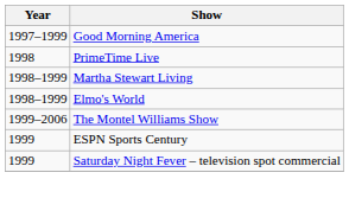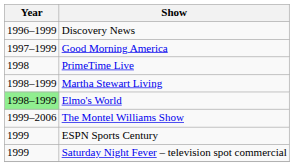 <table class="wikitable">
 <tr>
 <th>Year</th>
 <th>Show</th>
+</tr>
+<tr>
+<td>1996–1999</td>
+<td>Discovery News</td>
 </tr>
 <tr>
 <td>1997–1999</td>
 <td><a href='#'>Good Morning America</a></td>
 </tr>
 <tr>
 <td>1998</td>
 <td><a href='#'>PrimeTime Live</a></td>
 </tr>
 <tr>
 <td>1998–1999</td>
 <td><a href='#'>Martha Stewart Living</a></td>
 </tr>
 <tr>
-<td>1998–1999</td>
+<td style="background: lightgreen;">1998–1999</td>
 <td><a href='#'>Elmo's World</a></td>
 </tr>
 <tr>
 <td>1999–2006</td>
 <td><a href='#'>The Montel Williams Show</a></td>
 </tr>
 <tr>
 <td>1999</td>
 <td>ESPN Sports Century</td>
 </tr>
 <tr>
 <td>1999</td>
 <td><a href='#'>Saturday Night Fever</a> – television spot commercial</td>
 </tr>
 <tr>
 </tr>
 </table>
